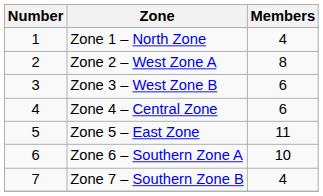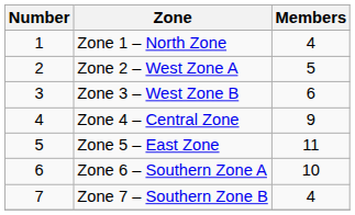 <table class="wikitable">
 <tr>
 <th>Number</th>
 <th>Zone</th>
 <th>Members</th>
 </tr>
 <tr>
 <td align=center>1</td>
 <td>Zone 1 – <a href='#'>North Zone</a></td>
 <td align=center>4</td>
 </tr>
 <tr>
 <td align=center>2</td>
 <td>Zone 2 – <a href='#'>West Zone A</a></td>
-<td align=center>8</td>
+<td align=center>5</td>
 </tr>
 <tr>
 <td align=center>3</td>
 <td>Zone 3 – <a href='#'>West Zone B</a></td>
 <td align=center>6</td>
 </tr>
 <tr>
 <td align=center>4</td>
 <td>Zone 4 – <a href='#'>Central Zone</a></td>
-<td align=center>6</td>
+<td align=center>9</td>
 </tr>
 <tr>
 <td align=center>5</td>
 <td>Zone 5 – <a href='#'>East Zone</a></td>
 <td align=center>11</td>
 </tr>
 <tr>
 <td align=center>6</td>
 <td>Zone 6 – <a href='#'>Southern Zone A</a></td>
 <td align=center>10</td>
 </tr>
 <tr>
 <td align=center>7</td>
 <td>Zone 7 – <a href='#'>Southern Zone B</a></td>
 <td align=center>4</td>
 </tr>
 <tr>
 </tr>
 </table>
